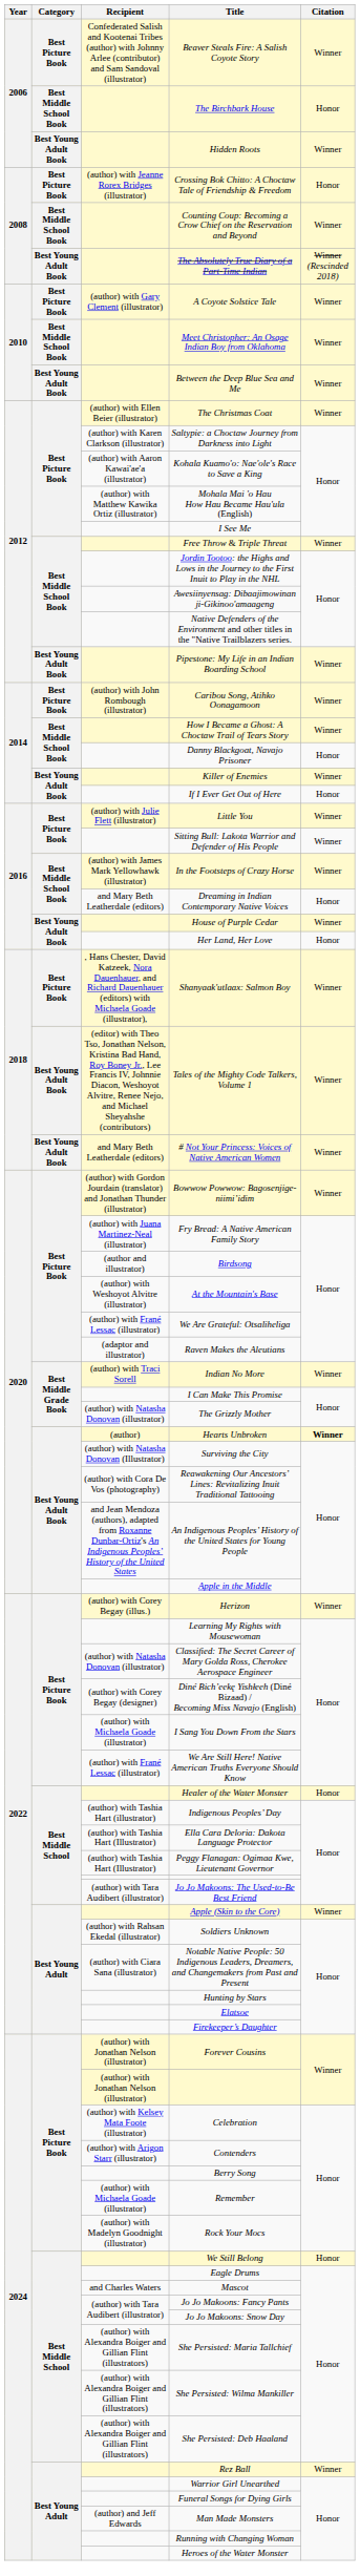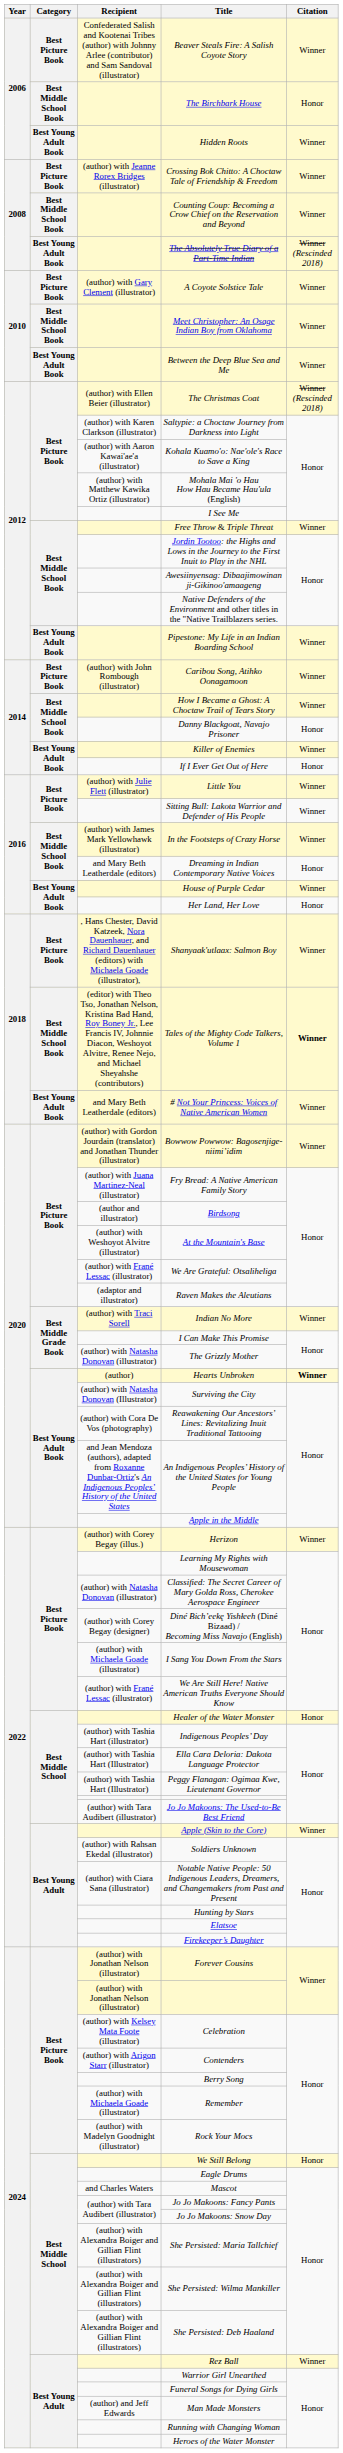 <table class="sortable wikitable" style="text-align: center">
 <tr>
 <th width="5%">Year</th>
 <th width="10%">Category</th>
 <th width="20%">Recipient</th>
 <th width="30%">Title</th>
 <th width="10%">Citation</th>
 </tr>
 <tr style="background:LemonChiffon; color:black">
 <th rowspan="3" scope="row"!>2006</th>
 <th><strong>Best Picture Book</strong></th>
 <td>Confederated Salish and Kootenai Tribes (author) with Johnny Arlee (contributor) and Sam Sandoval (illustrator)</td>
 <td><em>Beaver Steals Fire: A Salish Coyote Story</em></td>
 <td>Winner</td>
 </tr>
 <tr style="background:LemonChiffon; color:black">
 <th><strong>Best Middle School Book</strong></th>
 <td></td>
 <td><em><a href='#'>The Birchbark House</a></em></td>
 <td>Honor</td>
 </tr>
 <tr style="background:LemonChiffon; color:black">
 <th><strong>Best Young Adult Book</strong></th>
 <td></td>
 <td><em>Hidden Roots</em></td>
 <td>Winner</td>
 </tr>
 <tr style="background:LemonChiffon; color:black">
 <th rowspan="3" scope="row"!>2008</th>
 <th><strong>Best Picture Book</strong></th>
 <td> (author) with <a href='#'>Jeanne Rorex Bridges</a> (illustrator)</td>
 <td><em>Crossing Bok Chitto: A Choctaw Tale of Friendship & Freedom</em></td>
-<td>Honor</td>
+<td>Winner</td>
 </tr>
 <tr style="background:LemonChiffon; color:black">
 <th><strong>Best Middle School Book</strong></th>
 <td></td>
 <td><em>Counting Coup: Becoming a Crow Chief on the Reservation and Beyond</em></td>
 <td>Winner</td>
 </tr>
 <tr style="background:LemonChiffon; color:black">
 <th><strong>Best Young Adult Book</strong></th>
 <td></td>
 <td><em><s><a href='#'>The Absolutely True Diary of a Part-Time Indian</a></s></em></td>
 <td><s>Winner </s> <br><em>(Rescinded 2018)</em> </td>
 </tr>
 <tr style="background:LemonChiffon; color:black">
 <th rowspan="3" scope="row"!>2010</th>
 <th><strong>Best Picture Book</strong></th>
 <td> (author) with <a href='#'>Gary Clement</a> (illustrator)</td>
 <td><em>A Coyote Solstice Tale</em></td>
 <td>Winner</td>
 </tr>
 <tr style="background:LemonChiffon; color:black">
 <th><strong>Best Middle School Book</strong></th>
 <td></td>
 <td><em><a href='#'>Meet Christopher: An Osage Indian Boy from Oklahoma</a></em></td>
 <td>Winner</td>
 </tr>
 <tr style="background:LemonChiffon; color:black">
 <th><strong>Best Young Adult Book</strong></th>
 <td></td>
 <td><em>Between the Deep Blue Sea and Me</em></td>
 <td>Winner</td>
 </tr>
 <tr style="background:LemonChiffon; color:black">
 <th rowspan="10" scope="row"!>2012</th>
 <th rowspan="5" scope="row"!>Best Picture Book</th>
 <td> (author) with  Ellen Beier (illustrator)</td>
 <td><em>The Christmas Coat</em></td>
-<td>Winner</td>
+<td><s>Winner </s> <br><em>(Rescinded 2018)</em> </td>
 </tr>
 <tr>
 <td> (author) with Karen Clarkson (illustrator)</td>
 <td><em>Saltypie: a Choctaw Journey from Darkness into Light</em></td>
 <td rowspan="4">Honor</td>
 </tr>
 <tr>
 <td> (author) with Aaron Kawai'ae'a (illustrator)</td>
 <td><em>Kohala Kuamo'o: Nae'ole's Race to Save a King</em></td>
 </tr>
 <tr>
 <td> (author) with Matthew Kawika Ortiz (illustrator)</td>
 <td><em>Mohala Mai 'o Hau</em><br><em>How Hau Became Hau'ula</em> (English)</td>
 </tr>
 <tr>
 <td></td>
 <td><em>I See Me</em></td>
 </tr>
 <tr style="background:LemonChiffon; color:black">
 <th rowspan="4" scope="row"!>Best Middle School Book</th>
 <td></td>
 <td><em>Free Throw</em> & <em>Triple Threat</em></td>
 <td>Winner</td>
 </tr>
 <tr>
 <td></td>
 <td><em><a href='#'>Jordin Tootoo</a>: the Highs and Lows in the Journey to the First Inuit to Play in the NHL</em></td>
 <td rowspan="3">Honor</td>
 </tr>
 <tr>
 <td></td>
 <td><em>Awesiinyensag: Dibaajimowinan ji-Gikinoo'amaageng</em></td>
 </tr>
 <tr>
 <td></td>
 <td><em>Native Defenders of the Environment</em> and other titles in the "Native Trailblazers series.</td>
 </tr>
 <tr style="background:LemonChiffon; color:black">
 <th><strong>Best Young Adult Book</strong></th>
 <td></td>
 <td><em>Pipestone: My Life in an Indian Boarding School</em></td>
 <td>Winner</td>
 </tr>
 <tr style="background:LemonChiffon; color:black">
 <th rowspan="5" scope="row"!>2014</th>
 <th><strong>Best Picture Book</strong></th>
 <td> (author) with John Rombough (illustrator)</td>
 <td><em>Caribou Song, Atihko Oonagamoon</em></td>
 <td>Winner</td>
 </tr>
 <tr style="background:LemonChiffon; color:black">
 <th rowspan="2" scope="row"!>Best Middle School Book</th>
 <td></td>
 <td><em>How I Became a Ghost: A Choctaw Trail of Tears Story</em></td>
 <td>Winner</td>
 </tr>
 <tr>
 <td></td>
 <td><em>Danny Blackgoat, Navajo Prisoner</em></td>
 <td>Honor</td>
 </tr>
 <tr style="background:LemonChiffon; color:black">
 <th rowspan="2" scope="row"!>Best Young Adult Book</th>
 <td></td>
 <td><em>Killer of Enemies</em></td>
 <td>Winner</td>
 </tr>
 <tr>
 <td></td>
 <td><em>If I Ever Get Out of Here</em></td>
 <td>Honor</td>
 </tr>
 <tr style="background:LemonChiffon; color:black">
 <th rowspan="6" scope="row"!>2016</th>
 <th rowspan="2" scope="row"!>Best Picture Book</th>
 <td> (author) with <a href='#'>Julie Flett</a> (illustrator)</td>
 <td><em>Little You</em></td>
 <td>Winner</td>
 </tr>
 <tr>
 <td></td>
 <td><em>Sitting Bull: Lakota Warrior and Defender of His People</em></td>
 <td>Winner</td>
 </tr>
 <tr style="background:LemonChiffon; color:black">
 <th rowspan="2" scope="row"!>Best Middle School Book</th>
 <td> (author) with James Mark Yellowhawk (illustrator)</td>
 <td><em>In the Footsteps of Crazy Horse</em></td>
 <td>Winner</td>
 </tr>
 <tr>
 <td> and Mary Beth Leatherdale (editors)</td>
 <td><em>Dreaming in Indian Contemporary Native Voices</em></td>
 <td>Honor</td>
 </tr>
 <tr style="background:LemonChiffon; color:black">
 <th rowspan="2" scope="row"!>Best Young Adult Book</th>
 <td></td>
 <td><em>House of Purple Cedar</em></td>
 <td>Winner</td>
 </tr>
 <tr>
 <td></td>
 <td><em>Her Land, Her Love</em></td>
 <td>Honor</td>
 </tr>
 <tr style="background:LemonChiffon; color:black">
 <th rowspan="3" scope="row"!>2018</th>
 <th><strong>Best Picture Book</strong></th>
 <td>,  Hans Chester, David Katzeek, <a href='#'>Nora Dauenhauer</a>, and <a href='#'>Richard Dauenhauer</a> (editors) with <a href='#'>Michaela Goade</a> (illustrator),</td>
 <td><em>Shanyaak'utlaax: Salmon Boy</em></td>
 <td>Winner</td>
 </tr>
 <tr style="background:LemonChiffon; color:black">
-<th><strong>Best Young Adult Book</strong></th>
+<th><strong>Best Middle School Book</strong></th>
 <td> (editor) with Theo Tso, Jonathan Nelson, Kristina Bad Hand, <a href='#'>Roy Boney Jr.</a>, Lee Francis IV, Johnnie Diacon, Weshoyot Alvitre, Renee Nejo, and Michael Sheyahshe (contributors)</td>
 <td><em>Tales of the Mighty Code Talkers, Volume 1</em></td>
-<td>Winner</td>
+<td><strong>Winner</strong></td>
 </tr>
 <tr style="background:LemonChiffon; color:black">
 <th><strong>Best Young Adult Book</strong></th>
 <td> and Mary Beth Leatherdale (editors)</td>
 <td><em># <a href='#'>Not Your Princess: Voices of Native American Women</a></em></td>
 <td>Winner</td>
 </tr>
 <tr style="background:LemonChiffon; color:black">
 <th rowspan="14" scope="row"!>2020</th>
 <th rowspan="6" scope="row" !>Best Picture Book</th>
 <td> (author) with Gordon Jourdain (translator) and Jonathan Thunder (illustrator)</td>
 <td><em>Bowwow Powwow: Bagosenjige-niimi’idim</em></td>
 <td>Winner</td>
 </tr>
 <tr>
 <td> (author) with <a href='#'>Juana Martinez-Neal</a> (illustrator)</td>
 <td><em>Fry Bread: A Native American Family Story</em></td>
 <td rowspan="5">Honor</td>
 </tr>
 <tr>
 <td> (author and illustrator)</td>
 <td><em><a href='#'>Birdsong</a></em></td>
 </tr>
 <tr>
 <td> (author) with Weshoyot Alvitre (illustrator)</td>
 <td><em><a href='#'>At the Mountain's Base</a></em></td>
 </tr>
 <tr>
 <td> (author) with <a href='#'>Frané Lessac</a> (illustrator)</td>
 <td><em>We Are Grateful: Otsaliheliga</em></td>
 </tr>
 <tr>
 <td> (adaptor and illustrator)</td>
 <td><em>Raven Makes the Aleutians</em></td>
 </tr>
 <tr style="background:LemonChiffon; color:black">
 <th rowspan="3" scope="row">Best Middle Grade Book</th>
 <td> (author) with <a href='#'>Traci Sorell</a></td>
 <td><em>Indian No More</em></td>
 <td>Winner</td>
 </tr>
 <tr>
 <td></td>
 <td><em>I Can Make This Promise</em></td>
 <td rowspan="2">Honor</td>
 </tr>
 <tr>
 <td> (author) with <a href='#'>Natasha Donovan</a> (illustrator)</td>
 <td><em>The Grizzly Mother</em></td>
 </tr>
 <tr style="background:LemonChiffon; color:black">
 <th rowspan="5" scope=row!>Best Young Adult Book</th>
 <td> (author)</td>
 <td><em>Hearts Unbroken</em></td>
 <td><strong>Winner</strong></td>
 </tr>
 <tr>
 <td> (author) with <a href='#'>Natasha Donovan</a> (Illustrator)</td>
 <td><em>Surviving the City</em></td>
 <td rowspan="4">Honor</td>
 </tr>
 <tr>
 <td> (author) with Cora De Vos (photography)</td>
 <td><em>Reawakening Our Ancestors’ Lines: Revitalizing Inuit Traditional Tattooing</em></td>
 </tr>
 <tr>
 <td> and Jean Mendoza (authors), adapted from <a href='#'>Roxanne Dunbar-Ortiz</a>'s <em><a href='#'>An Indigenous Peoples’ History of the United States</a></em></td>
 <td><em>An Indigenous Peoples’ History of the United States for Young People</em></td>
 </tr>
 <tr>
 <td></td>
 <td><em><a href='#'>Apple in the Middle</a></em></td>
 </tr>
 <tr style="background:LemonChiffon; color:black">
 <th rowspan="18">2022</th>
 <th rowspan="6">Best Picture Book</th>
 <td> (author) with Corey Begay (illus.)</td>
 <td><em>Herizon</em></td>
 <td>Winner</td>
 </tr>
 <tr>
 <td></td>
 <td><em>Learning My Rights with Mousewoman</em></td>
 <td rowspan="5">Honor</td>
 </tr>
 <tr>
 <td> (author) with <a href='#'>Natasha Donovan</a> (illustrator)</td>
 <td><em>Classified: The Secret Career of Mary Golda Ross, Cherokee Aerospace Engineer</em></td>
 </tr>
 <tr>
 <td> (author) with Corey Begay (designer)</td>
 <td><em>Diné Bich’eekę Yishłeeh</em> (Diné Bizaad) /<br><em>Becoming Miss Navajo</em> (English)</td>
 </tr>
 <tr>
 <td> (author) with <a href='#'>Michaela Goade</a> (illustrator)</td>
 <td><em>I Sang You Down From the Stars</em></td>
 </tr>
 <tr>
 <td> (author) with <a href='#'>Frané Lessac</a> (illustrator)</td>
 <td><em>We Are Still Here! Native American Truths Everyone Should Know</em></td>
 </tr>
 <tr style="background:LemonChiffon; color:black">
 <th rowspan="6">Best Middle School</th>
 <td></td>
 <td><em>Healer of the Water Monster</em></td>
 <td>Honor</td>
 </tr>
 <tr>
 <td> (author) with Tashia Hart (illustrator)</td>
 <td><em>Indigenous Peoples’ Day</em></td>
 <td rowspan="5">Honor</td>
 </tr>
 <tr>
 <td> (author) with Tashia Hart (Illustrator)</td>
 <td><em>Ella Cara Deloria: Dakota Language Protector</em></td>
 </tr>
 <tr>
 <td> (author) with Tashia Hart (Illustrator)</td>
 <td><em>Peggy Flanagan: Ogimaa Kwe, Lieutenant Governor</em></td>
 </tr>
 <tr>
 <td></td>
 <td></td>
 </tr>
 <tr>
 <td> (author) with Tara Audibert (illustrator)</td>
 <td><em><a href='#'>Jo Jo Makoons: The Used-to-Be Best Friend</a></em></td>
 </tr>
 <tr style="background:LemonChiffon; color:black">
 <th rowspan="6">Best Young Adult</th>
 <td></td>
 <td><em><a href='#'>Apple (Skin to the Core)</a></em></td>
 <td>Winner</td>
 </tr>
 <tr>
 <td> (author) with Rahsan Ekedal (illustrator)</td>
 <td><em>Soldiers Unknown</em></td>
 <td rowspan="5">Honor</td>
 </tr>
 <tr>
 <td> (author) with Ciara Sana (illustrator)</td>
 <td><em>Notable Native People: 50 Indigenous Leaders, Dreamers, and Changemakers from Past and Present</em></td>
 </tr>
 <tr>
 <td></td>
 <td><em>Hunting by Stars</em></td>
 </tr>
 <tr>
 <td></td>
 <td><em><a href='#'>Elatsoe</a></em></td>
 </tr>
 <tr>
 <td></td>
 <td><em><a href='#'>Firekeeper’s Daughter</a></em></td>
 </tr>
 <tr style="background:LemonChiffon; color:black">
 <th rowspan="21">2024</th>
 <th rowspan="7">Best Picture Book</th>
 <td> (author) with Jonathan Nelson (illustrator)</td>
 <td><em>Forever Cousins</em></td>
 <td rowspan="2">Winner</td>
 </tr>
 <tr style="background:LemonChiffon; color:black">
 <td> (author) with Jonathan Nelson (illustrator)</td>
 <td></td>
 </tr>
 <tr>
 <td> (author) with <a href='#'>Kelsey Mata Foote</a> (illustrator)</td>
 <td><em>Celebration</em></td>
 <td rowspan="5">Honor</td>
 </tr>
 <tr>
 <td> (author) with <a href='#'>Arigon Starr</a> (illustrator)</td>
 <td><em>Contenders</em></td>
 </tr>
 <tr>
 <td></td>
 <td><em>Berry Song</em></td>
 </tr>
 <tr>
 <td> (author) with <a href='#'>Michaela Goade</a> (illustrator)</td>
 <td><em>Remember</em></td>
 </tr>
 <tr>
 <td> (author) with Madelyn Goodnight (illustrator)</td>
 <td><em>Rock Your Mocs</em></td>
 </tr>
 <tr style="background:LemonChiffon; color:black">
 <th rowspan="8">Best Middle School</th>
 <td></td>
 <td><em>We Still Belong</em></td>
 <td>Honor</td>
 </tr>
 <tr>
 <td></td>
 <td><em>Eagle Drums</em></td>
 <td rowspan="7">Honor</td>
 </tr>
 <tr>
 <td> and Charles Waters</td>
 <td><em>Mascot</em></td>
 </tr>
 <tr>
 <td rowspan="2"> (author) with Tara Audibert (illustrator)</td>
 <td><em>Jo Jo Makoons: Fancy Pants</em></td>
 </tr>
 <tr>
 <td><em>Jo Jo Makoons: Snow Day</em></td>
 </tr>
 <tr>
 <td> (author) with Alexandra Boiger and Gillian Flint (illustrators)</td>
 <td><em>She Persisted: Maria Tallchief</em></td>
 </tr>
 <tr>
 <td> (author) with Alexandra Boiger and Gillian Flint (illustrators)</td>
 <td><em>She Persisted: Wilma Mankiller</em></td>
 </tr>
 <tr>
 <td> (author) with Alexandra Boiger and Gillian Flint (illustrators)</td>
 <td><em>She Persisted: Deb Haaland</em></td>
 </tr>
 <tr style="background:LemonChiffon; color:black">
 <th rowspan="6">Best Young Adult</th>
 <td></td>
 <td><em>Rez Ball</em></td>
 <td>Winner</td>
 </tr>
 <tr>
 <td></td>
 <td><em>Warrior Girl Unearthed</em></td>
 <td rowspan="5">Honor</td>
 </tr>
 <tr>
 <td></td>
 <td><em>Funeral Songs for Dying Girls</em></td>
 </tr>
 <tr>
 <td> (author) and Jeff Edwards</td>
 <td><em>Man Made Monsters</em></td>
 </tr>
 <tr>
 <td></td>
 <td><em>Running with Changing Woman</em></td>
 </tr>
 <tr>
 <td></td>
 <td><em>Heroes of the Water Monster</em></td>
 </tr>
 </table>
